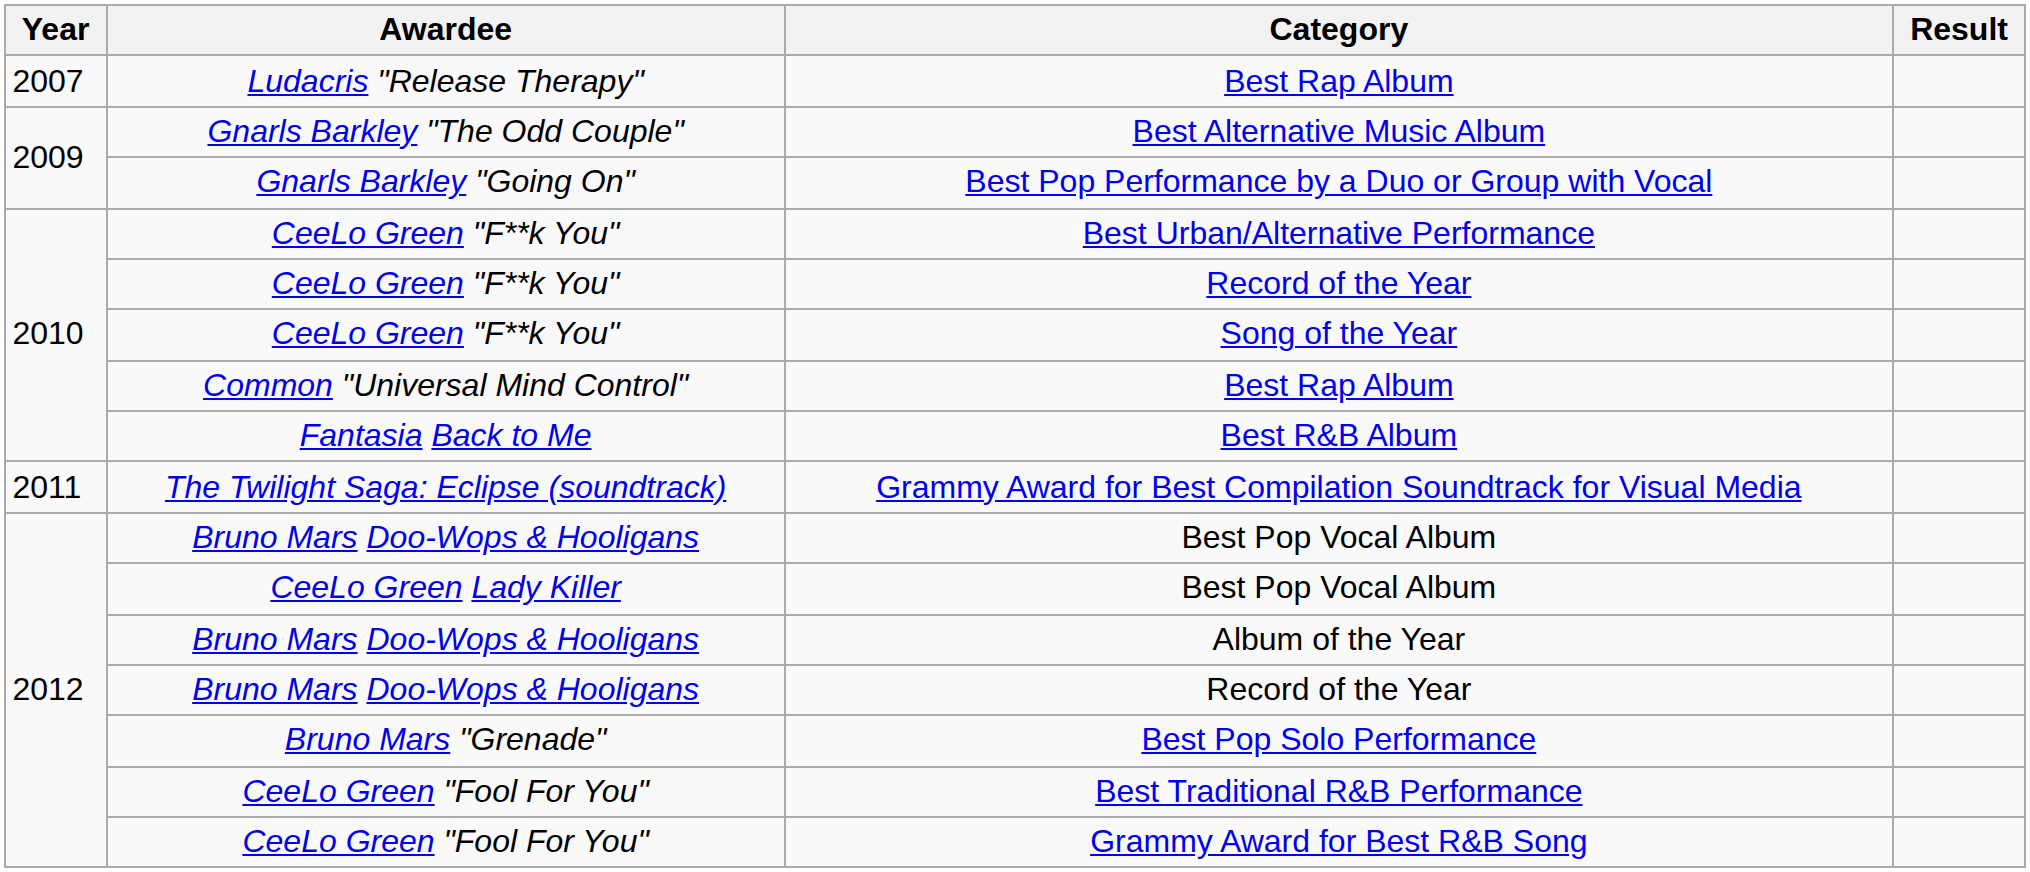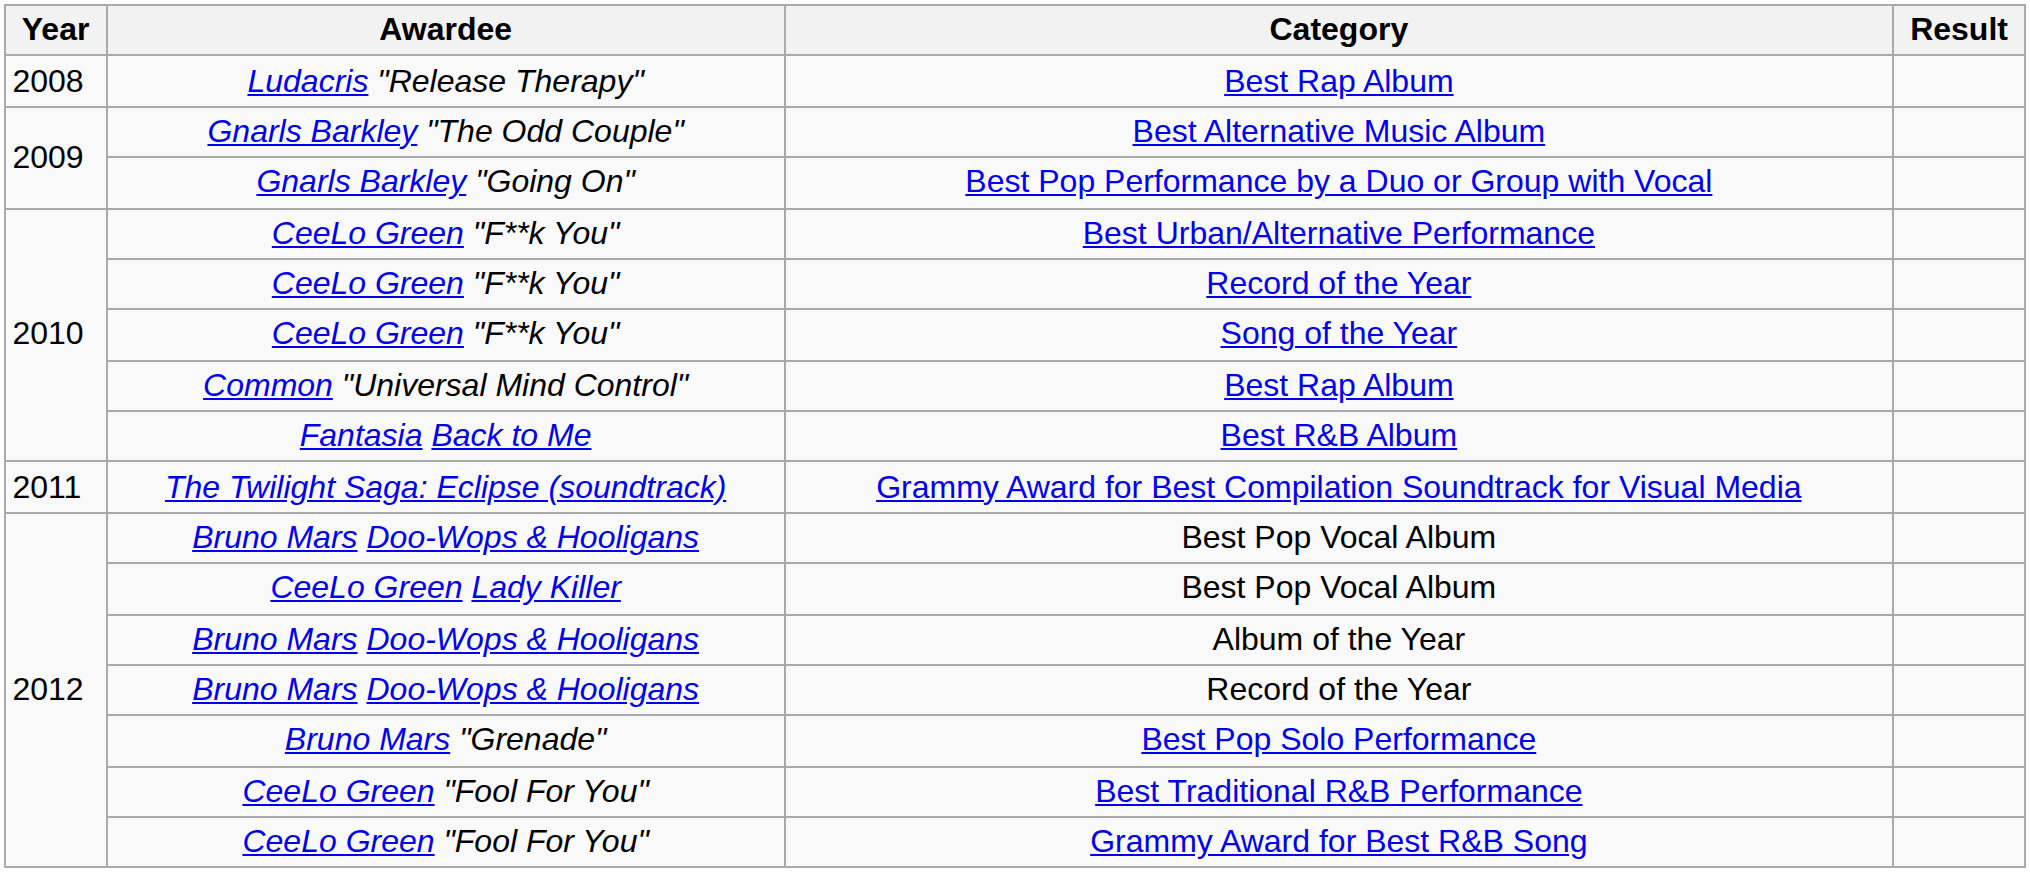 <table class="wikitable" style="width:80%;">
 <tr>
 <th>Year</th>
 <th>Awardee</th>
 <th>Category</th>
 <th>Result</th>
 </tr>
 <tr>
-<td rowspan="1">2007</td>
+<td rowspan="1">2008</td>
 <td style="text-align:center;"><em><a href='#'>Ludacris</a> "Release Therapy"</em></td>
 <td style="text-align:center;"><a href='#'>Best Rap Album</a></td>
 <td></td>
 </tr>
 <tr>
 <td rowspan="2">2009</td>
 <td style="text-align:center;"><em><a href='#'>Gnarls Barkley</a> "The Odd Couple"</em></td>
 <td style="text-align:center;"><a href='#'>Best Alternative Music Album</a></td>
 <td></td>
 </tr>
 <tr>
 <td style="text-align:center;"><em><a href='#'>Gnarls Barkley</a> "Going On"</em></td>
 <td style="text-align:center;"><a href='#'>Best Pop Performance by a Duo or Group with Vocal</a></td>
 <td></td>
 </tr>
 <tr>
 <td rowspan="5">2010</td>
 <td style="text-align:center;"><em><a href='#'>CeeLo Green</a> "F**k You"</em></td>
 <td style="text-align:center;"><a href='#'>Best Urban/Alternative Performance</a></td>
 <td></td>
 </tr>
 <tr>
 <td style="text-align:center;"><em><a href='#'>CeeLo Green</a> "F**k You"</em></td>
 <td style="text-align:center;"><a href='#'>Record of the Year</a></td>
 <td></td>
 </tr>
 <tr>
 <td style="text-align:center;"><em><a href='#'>CeeLo Green</a> "F**k You"</em></td>
 <td style="text-align:center;"><a href='#'>Song of the Year</a></td>
 <td></td>
 </tr>
 <tr>
 <td style="text-align:center;"><em><a href='#'>Common</a> "Universal Mind Control"</em></td>
 <td style="text-align:center;"><a href='#'>Best Rap Album</a></td>
 <td></td>
 </tr>
 <tr>
 <td style="text-align:center;"><em><a href='#'>Fantasia</a> <a href='#'>Back to Me</a></em></td>
 <td style="text-align:center;"><a href='#'>Best R&B Album</a></td>
 <td></td>
 </tr>
 <tr>
 <td rowspan="1">2011</td>
 <td style="text-align:center;"><em><a href='#'>The Twilight Saga: Eclipse (soundtrack)</a></em></td>
 <td style="text-align:center;"><a href='#'>Grammy Award for Best Compilation Soundtrack for Visual Media</a></td>
 <td></td>
 </tr>
 <tr>
 <td rowspan="7">2012</td>
 <td style="text-align:center;"><em><a href='#'>Bruno Mars</a> <a href='#'>Doo-Wops & Hooligans</a> </em></td>
 <td style="text-align:center;">Best Pop Vocal Album</td>
 <td></td>
 </tr>
 <tr>
 <td style="text-align:center;"><em><a href='#'>CeeLo Green</a> <a href='#'>Lady Killer</a> </em></td>
 <td style="text-align:center;">Best Pop Vocal Album</td>
 <td></td>
 </tr>
 <tr>
 <td style="text-align:center;"><em><a href='#'>Bruno Mars</a> <a href='#'>Doo-Wops & Hooligans</a> </em></td>
 <td style="text-align:center;">Album of the Year</td>
 <td></td>
 </tr>
 <tr>
 <td style="text-align:center;"><em><a href='#'>Bruno Mars</a> <a href='#'>Doo-Wops & Hooligans</a> </em></td>
 <td style="text-align:center;">Record of the Year</td>
 <td></td>
 </tr>
 <tr>
 <td style="text-align:center;"><em><a href='#'>Bruno Mars</a> "Grenade"</em></td>
 <td style="text-align:center;"><a href='#'>Best Pop Solo Performance</a></td>
 <td></td>
 </tr>
 <tr>
 <td style="text-align:center;"><em><a href='#'>CeeLo Green</a> "Fool For You"</em></td>
 <td style="text-align:center;"><a href='#'>Best Traditional R&B Performance</a></td>
 <td></td>
 </tr>
 <tr>
 <td style="text-align:center;"><em><a href='#'>CeeLo Green</a> "Fool For You"</em></td>
 <td style="text-align:center;"><a href='#'>Grammy Award for Best R&B Song</a></td>
 <td></td>
 </tr>
 </table>
